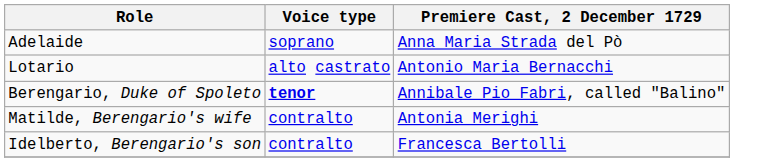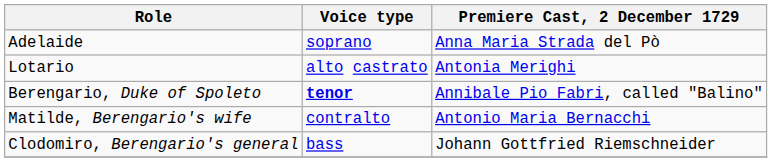 <table class="wikitable">
 <tr>
 <th>Role</th>
 <th>Voice type</th>
 <th>Premiere Cast, 2 December 1729<br></th>
 </tr>
 <tr>
 <td>Adelaide</td>
 <td><a href='#'>soprano</a></td>
 <td><a href='#'>Anna Maria Strada</a> del Pò</td>
 </tr>
 <tr>
 <td>Lotario</td>
 <td><a href='#'>alto</a> <a href='#'>castrato</a></td>
-<td><a href='#'>Antonio Maria Bernacchi</a></td>
+<td><a href='#'>Antonia Merighi</a></td>
 </tr>
 <tr>
 <td>Berengario, <em>Duke of Spoleto</em></td>
 <td><strong><a href='#'>tenor</a></strong></td>
 <td><a href='#'>Annibale Pio Fabri</a>, called "Balino"</td>
 </tr>
 <tr>
 <td>Matilde, <em>Berengario's wife</em></td>
 <td><a href='#'>contralto</a></td>
-<td><a href='#'>Antonia Merighi</a></td>
+<td><a href='#'>Antonio Maria Bernacchi</a></td>
 </tr>
 <tr>
-<td>Idelberto, <em>Berengario's son</em></td>
-<td><a href='#'>contralto</a></td>
-<td><a href='#'>Francesca Bertolli</a></td>
+<td>Clodomiro, <em>Berengario's general</em></td>
+<td><a href='#'>bass</a></td>
+<td>Johann Gottfried Riemschneider</td>
 </tr>
 <tr>
 </tr>
 </table>
